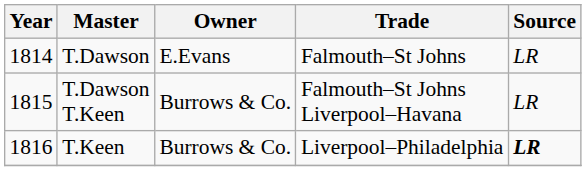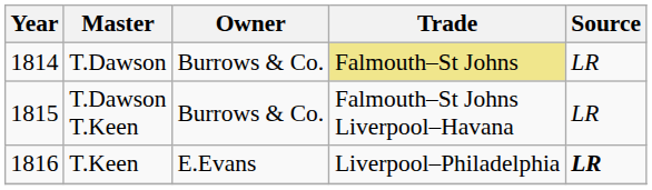 <table class=" wikitable">
 <tr>
 <th>Year</th>
 <th>Master</th>
 <th>Owner</th>
 <th>Trade</th>
 <th>Source</th>
 </tr>
 <tr>
 <td>1814</td>
 <td>T.Dawson</td>
-<td>E.Evans</td>
-<td>Falmouth–St Johns</td>
+<td>Burrows & Co.</td>
+<td style="background: khaki;">Falmouth–St Johns</td>
 <td><em>LR</em></td>
 </tr>
 <tr>
 <td>1815</td>
 <td>T.Dawson<br>T.Keen</td>
 <td>Burrows & Co.</td>
 <td>Falmouth–St Johns<br>Liverpool–Havana</td>
 <td><em>LR</em></td>
 </tr>
 <tr>
 <td>1816</td>
 <td>T.Keen</td>
-<td>Burrows & Co.</td>
+<td>E.Evans</td>
 <td>Liverpool–Philadelphia</td>
 <td><strong><em>LR</em></strong></td>
 </tr>
 <tr>
 </tr>
 </table>
